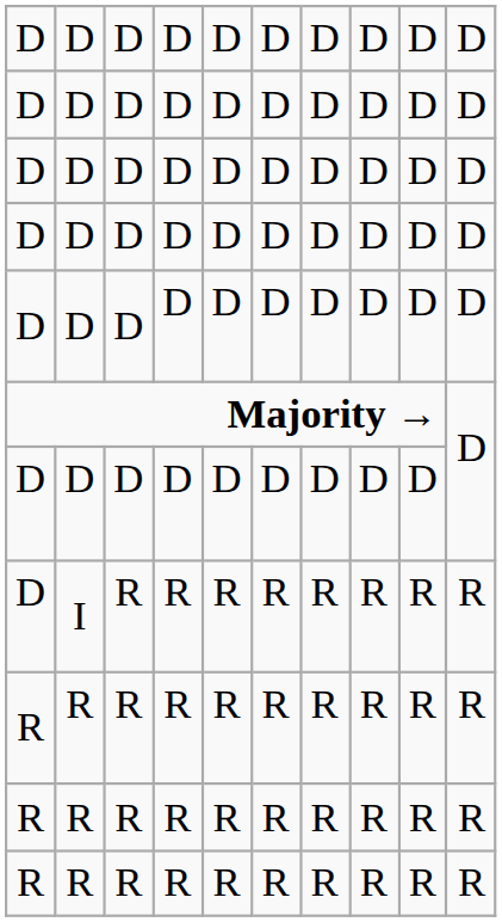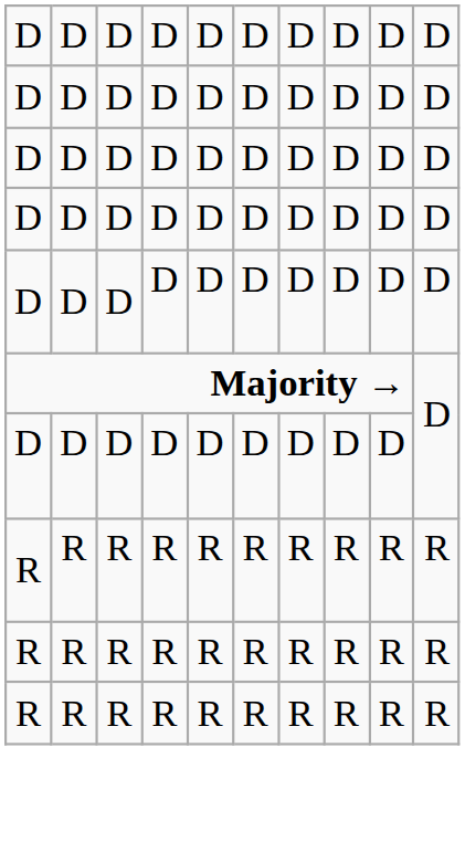 <table class="wikitable" style="text-align:center">
 <tr>
 <td>D</td>
 <td>D</td>
 <td>D</td>
 <td>D</td>
 <td>D</td>
 <td>D</td>
 <td>D</td>
 <td>D</td>
 <td>D</td>
 <td>D</td>
 </tr>
 <tr>
 <td width=10% >D</td>
 <td width=10% >D</td>
 <td width=10% >D</td>
 <td width=10% >D</td>
 <td width=10% >D</td>
 <td width=10% >D</td>
 <td width=10% >D</td>
 <td width=10% >D</td>
 <td width=10% >D</td>
 <td width=10% >D</td>
 </tr>
 <tr>
 <td>D</td>
 <td>D</td>
 <td>D</td>
 <td>D</td>
 <td>D</td>
 <td>D</td>
 <td>D</td>
 <td>D</td>
 <td>D</td>
 <td>D</td>
 </tr>
 <tr>
 <td>D</td>
 <td>D</td>
 <td>D</td>
 <td>D</td>
 <td>D</td>
 <td>D</td>
 <td>D</td>
 <td>D</td>
 <td>D</td>
 <td>D</td>
 </tr>
 <tr>
 <td>D</td>
 <td>D</td>
 <td>D</td>
 <td>D<br><br></td>
 <td>D<br><br></td>
 <td>D<br><br></td>
 <td>D<br><br></td>
 <td>D<br><br></td>
 <td>D<br><br></td>
 <td>D<br><br></td>
 </tr>
 <tr>
 <td colspan=9 align=right><strong>Majority →</strong></td>
 <td rowspan=2 >D<br><br></td>
 </tr>
 <tr>
 <td>D<br><br></td>
 <td>D<br><br></td>
 <td>D<br><br></td>
 <td>D<br><br></td>
 <td>D<br><br></td>
 <td>D<br><br></td>
 <td>D<br><br></td>
 <td>D<br><br></td>
 <td>D<br><br></td>
 </tr>
 <tr>
-<td>D<br><br></td>
-<td>I</td>
-<td>R<br><br></td>
-<td>R<br><br></td>
-<td>R<br><br></td>
-<td>R<br><br></td>
-<td>R<br><br></td>
-<td>R<br><br></td>
-<td>R<br><br></td>
-<td>R<br><br></td>
-</tr>
-<tr>
 <td>R</td>
 <td>R<br><br></td>
 <td>R<br><br></td>
 <td>R<br><br></td>
 <td>R<br><br></td>
 <td>R<br><br></td>
 <td>R<br><br></td>
 <td>R<br><br></td>
 <td>R<br><br></td>
 <td>R<br><br></td>
 </tr>
 <tr>
 <td>R</td>
 <td>R</td>
 <td>R</td>
 <td>R</td>
 <td>R</td>
 <td>R</td>
 <td>R</td>
 <td>R</td>
 <td>R</td>
 <td>R</td>
 </tr>
 <tr>
 <td>R</td>
 <td>R</td>
 <td>R</td>
 <td>R</td>
 <td>R</td>
 <td>R</td>
 <td>R</td>
 <td>R</td>
 <td>R</td>
 <td>R</td>
 </tr>
 </table>
